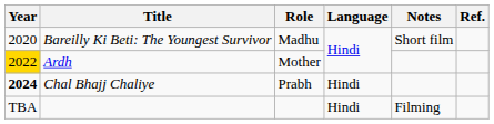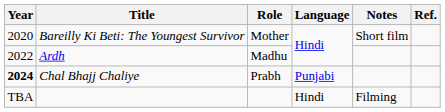 <table class="wikitable sortable">
 <tr>
 <th>Year</th>
 <th>Title</th>
 <th>Role</th>
 <th>Language</th>
 <th class="unsortable">Notes</th>
 <th class="unsortable">Ref.</th>
 </tr>
 <tr>
 <td>2020</td>
 <td><em>Bareilly Ki Beti: The Youngest Survivor</em></td>
-<td>Madhu</td>
+<td>Mother</td>
 <td rowspan="2"><a href='#'>Hindi</a></td>
 <td>Short film</td>
 <td></td>
 </tr>
 <tr>
-<td style="background: gold;">2022</td>
+<td>2022</td>
 <td><em><a href='#'>Ardh</a></em></td>
-<td>Mother</td>
+<td>Madhu</td>
 <td></td>
 <td></td>
 </tr>
 <tr>
 <td><strong>2024</strong></td>
 <td><em>Chal Bhajj Chaliye</em></td>
 <td>Prabh</td>
-<td>Hindi</td>
+<td><a href='#'>Punjabi</a></td>
 <td></td>
 <td></td>
 </tr>
 <tr>
 <td>TBA</td>
 <td></td>
 <td></td>
 <td>Hindi</td>
 <td>Filming</td>
 <td></td>
 </tr>
 </table>
